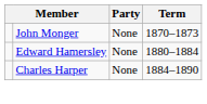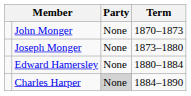 <table class="wikitable">
 <tr>
 <th colspan="2">Member</th>
 <th>Party</th>
 <th>Term</th>
 </tr>
 <tr>
 <td> </td>
 <td><a href='#'>John Monger</a></td>
 <td>None</td>
 <td>1870–1873</td>
 </tr>
 <tr>
 <td> </td>
+<td><a href='#'>Joseph Monger</a></td>
+<td>None</td>
+<td>1873–1880</td>
+</tr>
+<tr>
+<td> </td>
 <td><a href='#'>Edward Hamersley</a></td>
 <td>None</td>
 <td>1880–1884</td>
 </tr>
 <tr>
 <td> </td>
 <td><a href='#'>Charles Harper</a></td>
-<td>None</td>
+<td style="background: lightgrey;">None</td>
 <td>1884–1890</td>
 </tr>
 </table>
